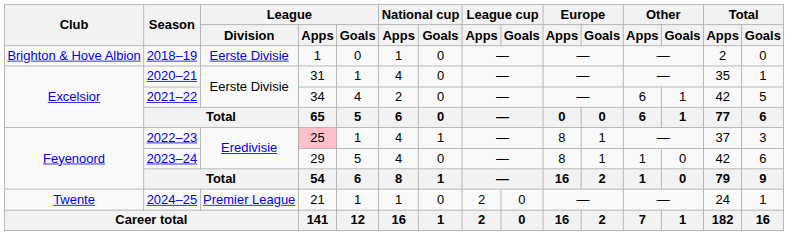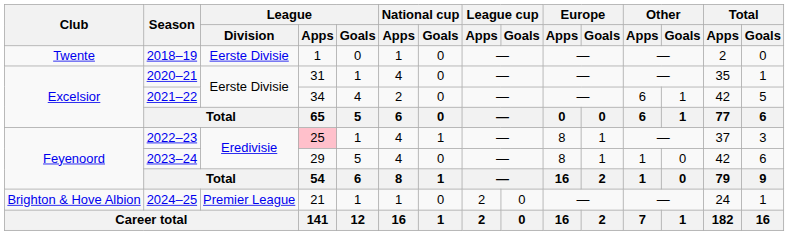 <table class="wikitable" style="text-align:center">
 <tr>
 <th rowspan="2">Club</th>
 <th rowspan="2">Season</th>
 <th colspan="3">League</th>
 <th colspan="2">National cup</th>
 <th colspan="2">League cup</th>
 <th colspan="2">Europe</th>
 <th colspan="2">Other</th>
 <th colspan="2">Total</th>
 </tr>
 <tr>
 <th>Division</th>
 <th>Apps</th>
 <th>Goals</th>
 <th>Apps</th>
 <th>Goals</th>
 <th>Apps</th>
 <th>Goals</th>
 <th>Apps</th>
 <th>Goals</th>
 <th>Apps</th>
 <th>Goals</th>
 <th>Apps</th>
 <th>Goals</th>
 </tr>
 <tr>
-<td><a href='#'>Brighton & Hove Albion</a></td>
+<td><a href='#'>Twente</a></td>
 <td><a href='#'>2018–19</a></td>
 <td><a href='#'>Eerste Divisie</a></td>
 <td>1</td>
 <td>0</td>
 <td>1</td>
 <td>0</td>
 <td colspan="2">—</td>
 <td colspan="2">—</td>
 <td colspan="2">—</td>
 <td>2</td>
 <td>0</td>
 </tr>
 <tr>
 <td rowspan="3"><a href='#'>Excelsior</a></td>
 <td><a href='#'>2020–21</a></td>
 <td rowspan="2">Eerste Divisie</td>
 <td>31</td>
 <td>1</td>
 <td>4</td>
 <td>0</td>
 <td colspan="2">—</td>
 <td colspan="2">—</td>
 <td colspan="2">—</td>
 <td>35</td>
 <td>1</td>
 </tr>
 <tr>
 <td><a href='#'>2021–22</a></td>
 <td>34</td>
 <td>4</td>
 <td>2</td>
 <td>0</td>
 <td colspan="2">—</td>
 <td colspan="2">—</td>
 <td>6</td>
 <td>1</td>
 <td>42</td>
 <td>5</td>
 </tr>
 <tr>
 <th colspan="2">Total</th>
 <th>65</th>
 <th>5</th>
 <th>6</th>
 <th>0</th>
 <th colspan="2">—</th>
 <th>0</th>
 <th>0</th>
 <th>6</th>
 <th>1</th>
 <th>77</th>
 <th>6</th>
 </tr>
 <tr>
 <td rowspan="3"><a href='#'>Feyenoord</a></td>
 <td><a href='#'>2022–23</a></td>
 <td rowspan="2"><a href='#'>Eredivisie</a></td>
 <td style="background: pink;">25</td>
 <td>1</td>
 <td>4</td>
 <td>1</td>
 <td colspan="2">—</td>
 <td>8</td>
 <td>1</td>
 <td colspan="2">—</td>
 <td>37</td>
 <td>3</td>
 </tr>
 <tr>
 <td><a href='#'>2023–24</a></td>
 <td>29</td>
 <td>5</td>
 <td>4</td>
 <td>0</td>
 <td colspan="2">—</td>
 <td>8</td>
 <td>1</td>
 <td>1</td>
 <td>0</td>
 <td>42</td>
 <td>6</td>
 </tr>
 <tr>
 <th colspan="2">Total</th>
 <th>54</th>
 <th>6</th>
 <th>8</th>
 <th>1</th>
 <th colspan="2">—</th>
 <th>16</th>
 <th>2</th>
 <th>1</th>
 <th>0</th>
 <th>79</th>
 <th>9</th>
 </tr>
 <tr>
-<td><a href='#'>Twente</a></td>
+<td><a href='#'>Brighton & Hove Albion</a></td>
 <td><a href='#'>2024–25</a></td>
 <td><a href='#'>Premier League</a></td>
 <td>21</td>
 <td>1</td>
 <td>1</td>
 <td>0</td>
 <td>2</td>
 <td>0</td>
 <td colspan="2">—</td>
 <td colspan="2">—</td>
 <td>24</td>
 <td>1</td>
 </tr>
 <tr>
 <th colspan="3">Career total</th>
 <th>141</th>
 <th>12</th>
 <th>16</th>
 <th>1</th>
 <th>2</th>
 <th>0</th>
 <th>16</th>
 <th>2</th>
 <th>7</th>
 <th>1</th>
 <th>182</th>
 <th>16</th>
 </tr>
 </table>
